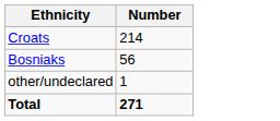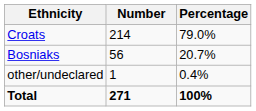 <table class="wikitable">
 <tr>
 <th width="100px">Ethnicity</th>
 <th width="80px">Number</th>
+<th width="80px">Percentage</th>
 </tr>
 <tr>
 <td><a href='#'>Croats</a></td>
 <td>214</td>
+<td>79.0%</td>
 </tr>
 <tr>
 <td><a href='#'>Bosniaks</a></td>
 <td>56</td>
+<td>20.7%</td>
 </tr>
 <tr>
 <td>other/undeclared</td>
 <td>1</td>
+<td>0.4%</td>
 </tr>
 <tr>
 <td><strong>Total</strong></td>
 <td><strong>271</strong></td>
+<td><strong>100%</strong></td>
 </tr>
 </table>
